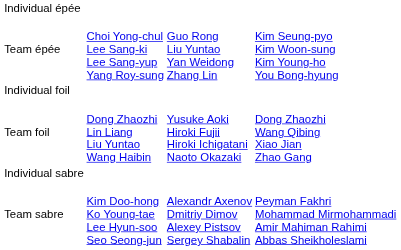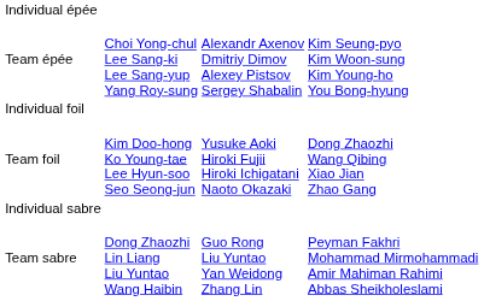 <table>
 <tr>
 <td>Individual épée<br></td>
 <td></td>
 <td></td>
 <td></td>
 </tr>
 <tr>
 <td>Team épée<br></td>
 <td><br><a href='#'>Choi Yong-chul</a><br><a href='#'>Lee Sang-ki</a><br><a href='#'>Lee Sang-yup</a><br><a href='#'>Yang Roy-sung</a></td>
-<td><br><a href='#'>Guo Rong</a><br><a href='#'>Liu Yuntao</a><br><a href='#'>Yan Weidong</a><br><a href='#'>Zhang Lin</a></td>
+<td><br><a href='#'>Alexandr Axenov</a><br><a href='#'>Dmitriy Dimov</a><br><a href='#'>Alexey Pistsov</a><br><a href='#'>Sergey Shabalin</a></td>
 <td><br><a href='#'>Kim Seung-pyo</a><br><a href='#'>Kim Woon-sung</a><br><a href='#'>Kim Young-ho</a><br><a href='#'>You Bong-hyung</a></td>
 </tr>
 <tr>
 <td>Individual foil<br></td>
 <td></td>
 <td></td>
 <td></td>
 </tr>
 <tr>
 <td>Team foil<br></td>
-<td><br><a href='#'>Dong Zhaozhi</a><br><a href='#'>Lin Liang</a><br><a href='#'>Liu Yuntao</a><br><a href='#'>Wang Haibin</a></td>
+<td><br><a href='#'>Kim Doo-hong</a><br><a href='#'>Ko Young-tae</a><br><a href='#'>Lee Hyun-soo</a><br><a href='#'>Seo Seong-jun</a></td>
 <td><br><a href='#'>Yusuke Aoki</a><br><a href='#'>Hiroki Fujii</a><br><a href='#'>Hiroki Ichigatani</a><br><a href='#'>Naoto Okazaki</a></td>
 <td><br><a href='#'>Dong Zhaozhi</a><br><a href='#'>Wang Qibing</a><br><a href='#'>Xiao Jian</a><br><a href='#'>Zhao Gang</a></td>
 </tr>
 <tr>
 <td>Individual sabre<br></td>
 <td></td>
 <td></td>
 <td></td>
 </tr>
 <tr>
 <td>Team sabre<br></td>
-<td><br><a href='#'>Kim Doo-hong</a><br><a href='#'>Ko Young-tae</a><br><a href='#'>Lee Hyun-soo</a><br><a href='#'>Seo Seong-jun</a></td>
-<td><br><a href='#'>Alexandr Axenov</a><br><a href='#'>Dmitriy Dimov</a><br><a href='#'>Alexey Pistsov</a><br><a href='#'>Sergey Shabalin</a></td>
+<td><br><a href='#'>Dong Zhaozhi</a><br><a href='#'>Lin Liang</a><br><a href='#'>Liu Yuntao</a><br><a href='#'>Wang Haibin</a></td>
+<td><br><a href='#'>Guo Rong</a><br><a href='#'>Liu Yuntao</a><br><a href='#'>Yan Weidong</a><br><a href='#'>Zhang Lin</a></td>
 <td><br><a href='#'>Peyman Fakhri</a><br><a href='#'>Mohammad Mirmohammadi</a><br><a href='#'>Amir Mahiman Rahimi</a><br><a href='#'>Abbas Sheikholeslami</a></td>
 </tr>
 </table>
